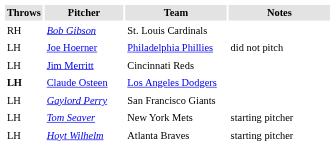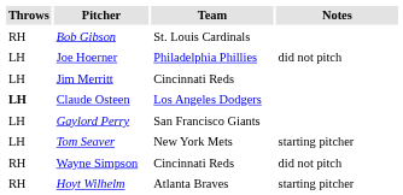 <table border="0" cellspacing="3" cellpadding="3">
 <tr style="background: #e3e3e3;">
 <th width="50">Throws</th>
 <th width="115">Pitcher</th>
 <th width="150">Team</th>
 <th width="150">Notes</th>
 </tr>
 <tr>
 <td>RH</td>
 <td><em><a href='#'>Bob Gibson</a></em></td>
 <td>St. Louis Cardinals</td>
 <td></td>
 </tr>
 <tr>
 <td>LH</td>
 <td><a href='#'>Joe Hoerner</a></td>
 <td><a href='#'>Philadelphia Phillies</a></td>
 <td>did not pitch</td>
 </tr>
 <tr>
 <td>LH</td>
 <td><a href='#'>Jim Merritt</a></td>
 <td>Cincinnati Reds</td>
 <td></td>
 </tr>
 <tr>
 <td><strong>LH</strong></td>
 <td><a href='#'>Claude Osteen</a></td>
 <td><a href='#'>Los Angeles Dodgers</a></td>
 <td></td>
 </tr>
 <tr>
 <td>LH</td>
 <td><em><a href='#'>Gaylord Perry</a></em></td>
 <td>San Francisco Giants</td>
 <td></td>
 </tr>
 <tr>
 <td>LH</td>
 <td><em><a href='#'>Tom Seaver</a></em></td>
 <td>New York Mets</td>
 <td>starting pitcher</td>
 </tr>
 <tr>
-<td>LH</td>
+<td>RH</td>
+<td><a href='#'>Wayne Simpson</a></td>
+<td>Cincinnati Reds</td>
+<td>did not pitch</td>
+</tr>
+<tr>
+<td>RH</td>
 <td><em><a href='#'>Hoyt Wilhelm</a></em></td>
 <td>Atlanta Braves</td>
 <td>starting pitcher</td>
 </tr>
 </table>
